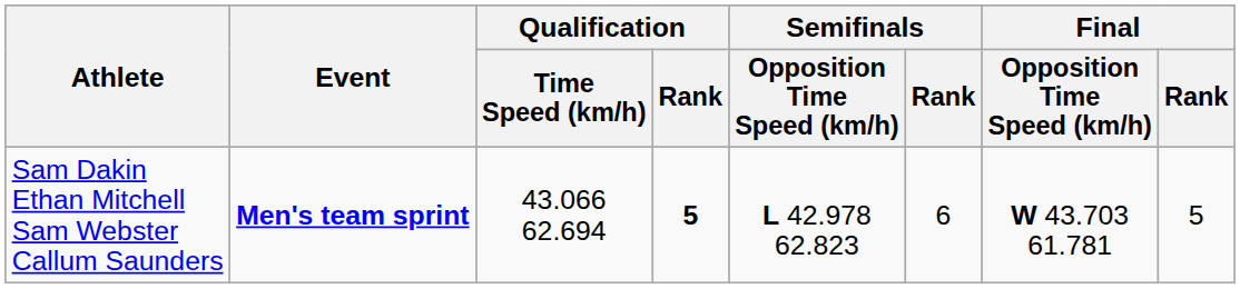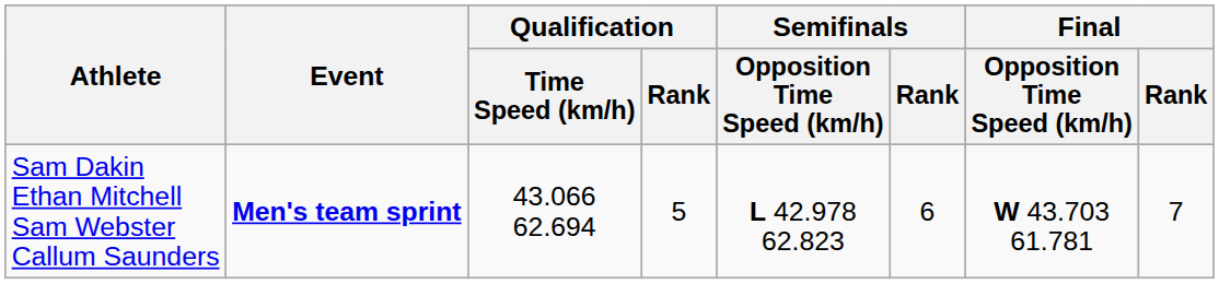 <table class=wikitable style=font-size:90%>
 <tr>
 <th rowspan=2>Athlete</th>
 <th rowspan=2>Event</th>
 <th colspan=2>Qualification</th>
 <th colspan=2>Semifinals</th>
 <th colspan=2>Final</th>
 </tr>
 <tr style=font-size:95%>
 <th>Time<br>Speed (km/h)</th>
 <th>Rank</th>
 <th>Opposition<br>Time<br>Speed (km/h)</th>
 <th>Rank</th>
 <th>Opposition<br>Time<br>Speed (km/h)</th>
 <th>Rank</th>
 </tr>
 <tr align=center>
 <td align=left><a href='#'>Sam Dakin</a><br><a href='#'>Ethan Mitchell</a><br><a href='#'>Sam Webster</a><br><a href='#'>Callum Saunders</a></td>
 <td align=left><strong><a href='#'>Men's team sprint</a></strong></td>
 <td>43.066<br>62.694</td>
-<td><strong>5</strong></td>
+<td>5</td>
 <td><br><strong>L</strong> 42.978<br>62.823</td>
 <td>6</td>
 <td><br><strong>W</strong> 43.703<br>61.781</td>
-<td>5</td>
+<td>7</td>
 </tr>
 </table>
